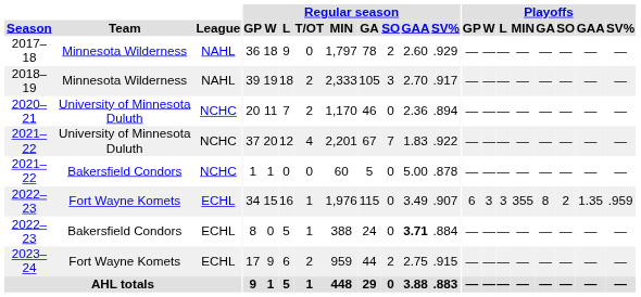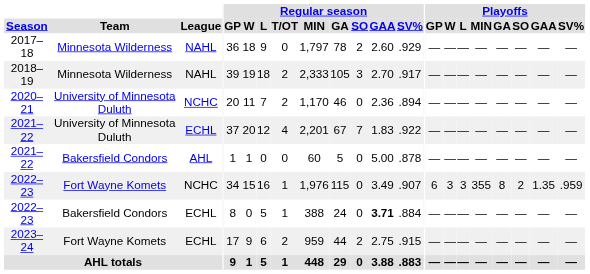 <table border="0" cellpadding="1" cellspacing="0" style="text-align:center; width:90%">
 <tr bgcolor="#e0e0e0">
 <th colspan="3" bgcolor="#ffffff"></th>
 <th rowspan="99" bgcolor="#ffffff"></th>
 <th colspan="9" bgcolor="#e0e0e0"><a href='#'>Regular season</a></th>
 <th rowspan="99" bgcolor="#ffffff"></th>
 <th colspan="8" bgcolor="#e0e0e0"><a href='#'>Playoffs</a></th>
 </tr>
 <tr bgcolor="#e0e0e0">
 <th><a href='#'>Season</a></th>
 <th>Team</th>
 <th>League</th>
 <th>GP</th>
 <th>W</th>
 <th>L</th>
 <th>T/OT</th>
 <th>MIN</th>
 <th>GA</th>
 <th><a href='#'>SO</a></th>
 <th><a href='#'>GAA</a></th>
 <th><a href='#'>SV%</a></th>
 <th>GP</th>
 <th>W</th>
 <th>L</th>
 <th>MIN</th>
 <th>GA</th>
 <th>SO</th>
 <th>GAA</th>
 <th>SV%</th>
 </tr>
 <tr ALIGN="center">
 <td>2017–18</td>
 <td><a href='#'>Minnesota Wilderness</a></td>
 <td><a href='#'>NAHL</a></td>
 <td>36</td>
 <td>18</td>
 <td>9</td>
 <td>0</td>
 <td>1,797</td>
 <td>78</td>
 <td>2</td>
 <td>2.60</td>
 <td>.929</td>
 <td>—</td>
 <td>—</td>
 <td>—</td>
 <td>—</td>
 <td>—</td>
 <td>—</td>
 <td>—</td>
 <td>—</td>
 </tr>
 <tr ALIGN="center" bgcolor="#f0f0f0">
 <td>2018–19</td>
 <td>Minnesota Wilderness</td>
 <td>NAHL</td>
 <td>39</td>
 <td>19</td>
 <td>18</td>
 <td>2</td>
 <td>2,333</td>
 <td>105</td>
 <td>3</td>
 <td>2.70</td>
 <td>.917</td>
 <td>—</td>
 <td>—</td>
 <td>—</td>
 <td>—</td>
 <td>—</td>
 <td>—</td>
 <td>—</td>
 <td>—</td>
 </tr>
 <tr ALIGN="center">
 <td><a href='#'>2020–21</a></td>
 <td><a href='#'>University of Minnesota Duluth</a></td>
 <td><a href='#'>NCHC</a></td>
 <td>20</td>
 <td>11</td>
 <td>7</td>
 <td>2</td>
 <td>1,170</td>
 <td>46</td>
 <td>0</td>
 <td>2.36</td>
 <td>.894</td>
 <td>—</td>
 <td>—</td>
 <td>—</td>
 <td>—</td>
 <td>—</td>
 <td>—</td>
 <td>—</td>
 <td>—</td>
 </tr>
 <tr ALIGN="center" bgcolor="#f0f0f0">
 <td><a href='#'>2021–22</a></td>
 <td>University of Minnesota Duluth</td>
-<td>NCHC</td>
+<td><a href='#'>ECHL</a></td>
 <td>37</td>
 <td>20</td>
 <td>12</td>
 <td>4</td>
 <td>2,201</td>
 <td>67</td>
 <td>7</td>
 <td>1.83</td>
 <td>.922</td>
 <td>—</td>
 <td>—</td>
 <td>—</td>
 <td>—</td>
 <td>—</td>
 <td>—</td>
 <td>—</td>
 <td>—</td>
 </tr>
 <tr ALIGN="center">
 <td><a href='#'>2021–22</a></td>
 <td><a href='#'>Bakersfield Condors</a></td>
-<td><a href='#'>NCHC</a></td>
+<td><a href='#'>AHL</a></td>
 <td>1</td>
 <td>1</td>
 <td>0</td>
 <td>0</td>
 <td>60</td>
 <td>5</td>
 <td>0</td>
 <td>5.00</td>
 <td>.878</td>
 <td>—</td>
 <td>—</td>
 <td>—</td>
 <td>—</td>
 <td>—</td>
 <td>—</td>
 <td>—</td>
 <td>—</td>
 </tr>
 <tr ALIGN="center" bgcolor="#f0f0f0">
 <td><a href='#'>2022–23</a></td>
 <td><a href='#'>Fort Wayne Komets</a></td>
-<td><a href='#'>ECHL</a></td>
+<td>NCHC</td>
 <td>34</td>
 <td>15</td>
 <td>16</td>
 <td>1</td>
 <td>1,976</td>
 <td>115</td>
 <td>0</td>
 <td>3.49</td>
 <td>.907</td>
 <td>6</td>
 <td>3</td>
 <td>3</td>
 <td>355</td>
 <td>8</td>
 <td>2</td>
 <td>1.35</td>
 <td>.959</td>
 </tr>
 <tr ALIGN="center">
 <td><a href='#'>2022–23</a></td>
 <td>Bakersfield Condors</td>
 <td>ECHL</td>
 <td>8</td>
 <td>0</td>
 <td>5</td>
 <td>1</td>
 <td>388</td>
 <td>24</td>
 <td>0</td>
 <td><strong>3.71</strong></td>
 <td>.884</td>
 <td>—</td>
 <td>—</td>
 <td>—</td>
 <td>—</td>
 <td>—</td>
 <td>—</td>
 <td>—</td>
 <td>—</td>
 </tr>
 <tr ALIGN="center" bgcolor="#f0f0f0">
 <td><a href='#'>2023–24</a></td>
 <td>Fort Wayne Komets</td>
 <td>ECHL</td>
 <td>17</td>
 <td>9</td>
 <td>6</td>
 <td>2</td>
 <td>959</td>
 <td>44</td>
 <td>2</td>
 <td>2.75</td>
 <td>.915</td>
 <td>—</td>
 <td>—</td>
 <td>—</td>
 <td>—</td>
 <td>—</td>
 <td>—</td>
 <td>—</td>
 <td>—</td>
 </tr>
 <tr ALIGN="center" bgcolor="#e0e0e0">
 <th colspan="3" align="center">AHL totals</th>
 <th>9</th>
 <th>1</th>
 <th>5</th>
 <th>1</th>
 <th>448</th>
 <th>29</th>
 <th>0</th>
 <th>3.88</th>
 <th>.883</th>
 <th>—</th>
 <th>—</th>
 <th>—</th>
 <th>—</th>
 <th>—</th>
 <th>—</th>
 <th>—</th>
 <th>—</th>
 </tr>
 </table>
